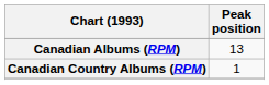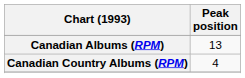 <table class="wikitable sortable plainrowheaders" style="text-align:center">
 <tr>
 <th scope="col">Chart (1993)</th>
 <th scope="col">Peak<br>position</th>
 </tr>
 <tr>
 </tr>
 <tr>
 <th scope="row">Canadian Albums (<em><a href='#'>RPM</a></em>)</th>
 <td>13</td>
 </tr>
 <tr>
 <th scope="row">Canadian Country Albums (<em><a href='#'>RPM</a></em>)</th>
-<td>1</td>
+<td>4</td>
 </tr>
 <tr>
 </tr>
 <tr>
 </tr>
 <tr>
 </tr>
 <tr>
 </tr>
 <tr>
 </tr>
 <tr>
 </tr>
 <tr>
 </tr>
 </table>
